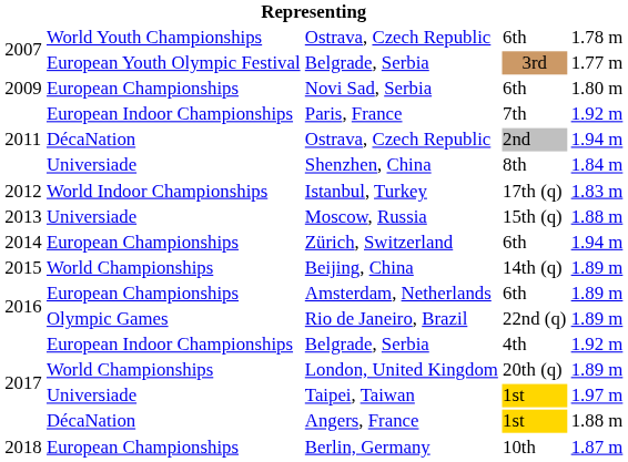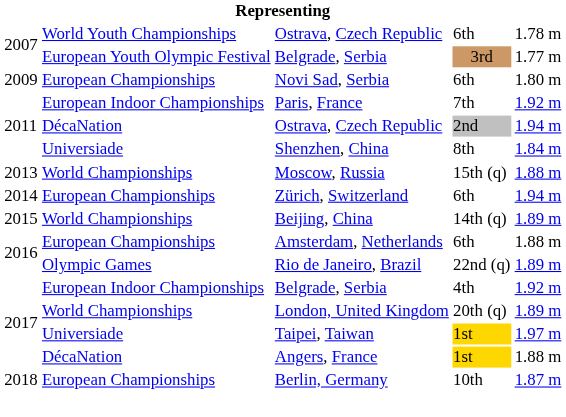 <table>
 <tr>
 <th colspan="5">Representing </th>
 </tr>
 <tr>
 <td rowspan=2>2007</td>
 <td><a href='#'>World Youth Championships</a></td>
 <td><a href='#'>Ostrava</a>, <a href='#'>Czech Republic</a></td>
 <td>6th</td>
 <td>1.78 m</td>
 </tr>
 <tr>
 <td><a href='#'>European Youth Olympic Festival</a></td>
 <td><a href='#'>Belgrade</a>, <a href='#'>Serbia</a></td>
 <td style="background:#c96; text-align:center;">3rd</td>
 <td>1.77 m</td>
 </tr>
 <tr>
 <td>2009</td>
 <td><a href='#'>European Championships</a></td>
 <td><a href='#'>Novi Sad</a>, <a href='#'>Serbia</a></td>
 <td>6th</td>
 <td>1.80 m</td>
 </tr>
 <tr>
 <td rowspan=3>2011</td>
 <td><a href='#'>European Indoor Championships</a></td>
 <td><a href='#'>Paris</a>, <a href='#'>France</a></td>
 <td>7th</td>
 <td><a href='#'>1.92 m</a></td>
 </tr>
 <tr>
 <td><a href='#'>DécaNation</a></td>
 <td><a href='#'>Ostrava</a>, <a href='#'>Czech Republic</a></td>
 <td bgcolor=silver>2nd</td>
 <td><a href='#'>1.94 m</a></td>
 </tr>
 <tr>
 <td><a href='#'>Universiade</a></td>
 <td><a href='#'>Shenzhen</a>, <a href='#'>China</a></td>
 <td>8th</td>
 <td><a href='#'>1.84 m</a></td>
 </tr>
 <tr>
-<td>2012</td>
-<td><a href='#'>World Indoor Championships</a></td>
-<td><a href='#'>Istanbul</a>, <a href='#'>Turkey</a></td>
-<td>17th (q)</td>
-<td><a href='#'>1.83 m</a></td>
-</tr>
-<tr>
 <td>2013</td>
-<td><a href='#'>Universiade</a></td>
+<td><a href='#'>World Championships</a></td>
 <td><a href='#'>Moscow</a>, <a href='#'>Russia</a></td>
 <td>15th (q)</td>
 <td><a href='#'>1.88 m</a></td>
 </tr>
 <tr>
 <td>2014</td>
 <td><a href='#'>European Championships</a></td>
 <td><a href='#'>Zürich</a>, <a href='#'>Switzerland</a></td>
 <td>6th</td>
 <td><a href='#'>1.94 m</a></td>
 </tr>
 <tr>
 <td>2015</td>
 <td><a href='#'>World Championships</a></td>
 <td><a href='#'>Beijing</a>, <a href='#'>China</a></td>
 <td>14th (q)</td>
 <td><a href='#'>1.89 m</a></td>
 </tr>
 <tr>
 <td rowspan=2>2016</td>
 <td><a href='#'>European Championships</a></td>
 <td><a href='#'>Amsterdam</a>, <a href='#'>Netherlands</a></td>
 <td>6th</td>
-<td><a href='#'>1.89 m</a></td>
+<td>1.88 m</td>
 </tr>
 <tr>
 <td><a href='#'>Olympic Games</a></td>
 <td><a href='#'>Rio de Janeiro</a>, <a href='#'>Brazil</a></td>
 <td>22nd (q)</td>
 <td><a href='#'>1.89 m</a></td>
 </tr>
 <tr>
 <td rowspan=4>2017</td>
 <td><a href='#'>European Indoor Championships</a></td>
 <td><a href='#'>Belgrade</a>, <a href='#'>Serbia</a></td>
 <td>4th</td>
 <td><a href='#'>1.92 m</a></td>
 </tr>
 <tr>
 <td><a href='#'>World Championships</a></td>
 <td><a href='#'>London, United Kingdom</a></td>
 <td>20th (q)</td>
 <td><a href='#'>1.89 m</a></td>
 </tr>
 <tr>
 <td><a href='#'>Universiade</a></td>
 <td><a href='#'>Taipei</a>, <a href='#'>Taiwan</a></td>
 <td bgcolor="gold">1st</td>
 <td><a href='#'>1.97 m</a></td>
 </tr>
 <tr>
 <td><a href='#'>DécaNation</a></td>
 <td><a href='#'>Angers</a>, <a href='#'>France</a></td>
 <td bgcolor=gold>1st</td>
 <td>1.88 m</td>
 </tr>
 <tr>
 <td>2018</td>
 <td><a href='#'>European Championships</a></td>
 <td><a href='#'>Berlin, Germany</a></td>
 <td>10th</td>
 <td><a href='#'>1.87 m</a></td>
 </tr>
 </table>
